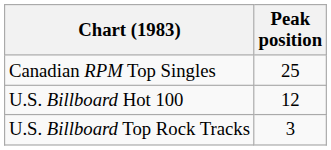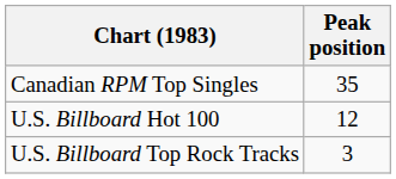 <table class="wikitable sortable">
 <tr>
 <th>Chart (1983)</th>
 <th>Peak<br>position</th>
 </tr>
 <tr>
 <td>Canadian <em>RPM</em> Top Singles</td>
-<td align="center">25</td>
+<td align="center">35</td>
 </tr>
 <tr>
 <td>U.S. <em>Billboard</em> Hot 100</td>
 <td align="center">12</td>
 </tr>
 <tr>
 <td>U.S. <em>Billboard</em> Top Rock Tracks</td>
 <td align="center">3</td>
 </tr>
 </table>
